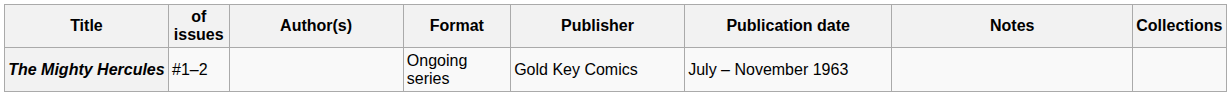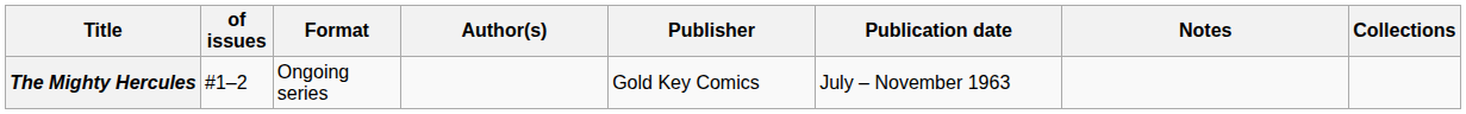 <table class="wikitable">
 <tr>
 <th>Title</th>
 <th style="width:40pt"> of issues</th>
+<th style="width:75pt">Format</th>
 <th style="width:125pt">Author(s)</th>
-<th style="width:75pt">Format</th>
 <th style="width:125pt">Publisher</th>
 <th style="width:150pt">Publication date</th>
 <th style="width:175pt">Notes</th>
 <th>Collections</th>
 </tr>
 <tr>
 <th><em>The Mighty Hercules</em></th>
 <td>#1–2</td>
+<td>Ongoing series</td>
 <td></td>
-<td>Ongoing series</td>
 <td>Gold Key Comics</td>
 <td>July – November 1963</td>
 <td></td>
 <td></td>
 </tr>
 </table>
